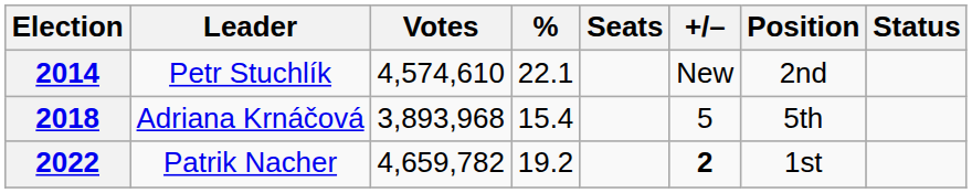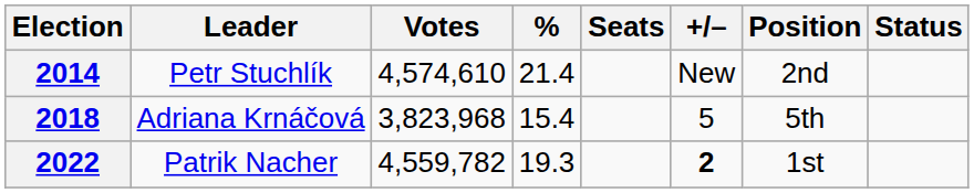 <table class="wikitable" style="text-align:center">
 <tr>
 <th>Election</th>
 <th>Leader</th>
 <th>Votes</th>
 <th>%</th>
 <th>Seats</th>
 <th>+/–</th>
 <th>Position</th>
 <th>Status</th>
 </tr>
 <tr>
 <th><a href='#'>2014</a></th>
 <td><a href='#'>Petr Stuchlík</a></td>
 <td>4,574,610</td>
-<td>22.1</td>
+<td>21.4</td>
 <td></td>
 <td>New</td>
 <td> 2nd</td>
 <td></td>
 </tr>
 <tr>
 <th><a href='#'>2018</a></th>
 <td><a href='#'>Adriana Krnáčová</a></td>
-<td>3,893,968</td>
+<td>3,823,968</td>
 <td>15.4</td>
 <td></td>
 <td> 5</td>
 <td> 5th</td>
 <td></td>
 </tr>
 <tr>
 <th><a href='#'>2022</a></th>
 <td><a href='#'>Patrik Nacher</a></td>
-<td>4,659,782</td>
-<td>19.2</td>
+<td>4,559,782</td>
+<td>19.3</td>
 <td></td>
 <td><strong> 2</strong></td>
 <td> 1st</td>
 <td></td>
 </tr>
 </table>
